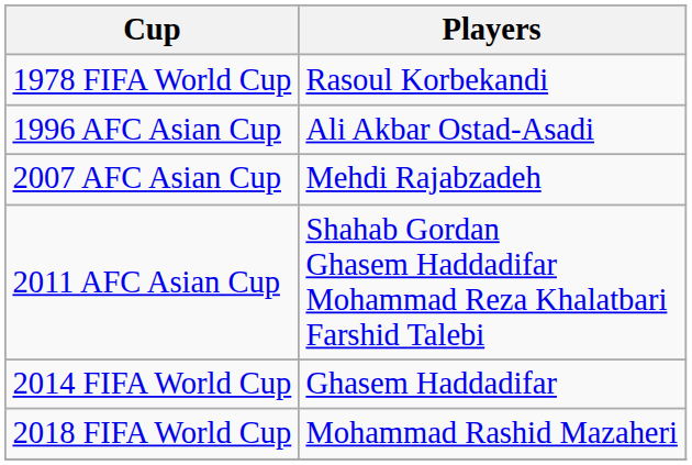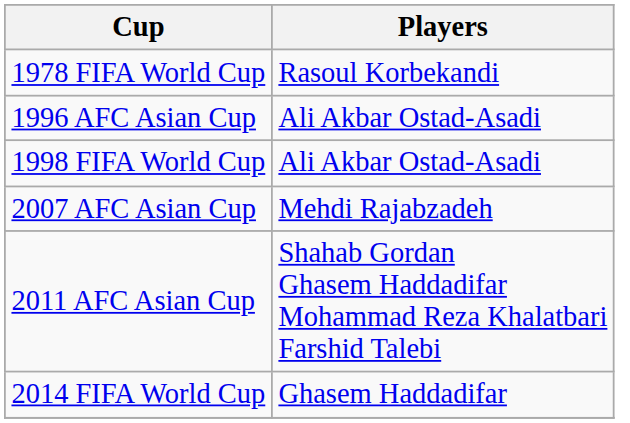 <table class="wikitable" style="text-align: left">
 <tr style="text-align: center">
 <th>Cup</th>
 <th>Players</th>
 </tr>
 <tr>
 <td align="left"> <a href='#'>1978 FIFA World Cup</a></td>
 <td> <a href='#'>Rasoul Korbekandi</a></td>
 </tr>
 <tr>
 <td align="left"> <a href='#'>1996 AFC Asian Cup</a></td>
+<td> <a href='#'>Ali Akbar Ostad-Asadi</a></td>
+</tr>
+<tr>
+<td align="left"> <a href='#'>1998 FIFA World Cup</a></td>
 <td> <a href='#'>Ali Akbar Ostad-Asadi</a></td>
 </tr>
 <tr>
 <td align="left"> <a href='#'>2007 AFC Asian Cup</a><br></td>
 <td> <a href='#'>Mehdi Rajabzadeh</a></td>
 </tr>
 <tr>
 <td align="left"> <a href='#'>2011 AFC Asian Cup</a></td>
 <td> <a href='#'>Shahab Gordan</a><br> <a href='#'>Ghasem Haddadifar</a><br> <a href='#'>Mohammad Reza Khalatbari</a><br> <a href='#'>Farshid Talebi</a></td>
 </tr>
 <tr>
 <td align="left"> <a href='#'>2014 FIFA World Cup</a></td>
 <td> <a href='#'>Ghasem Haddadifar</a></td>
 </tr>
 <tr>
-<td align="left"> <a href='#'>2018 FIFA World Cup</a></td>
-<td> <a href='#'>Mohammad Rashid Mazaheri</a></td>
-</tr>
-<tr>
 </tr>
 </table>
